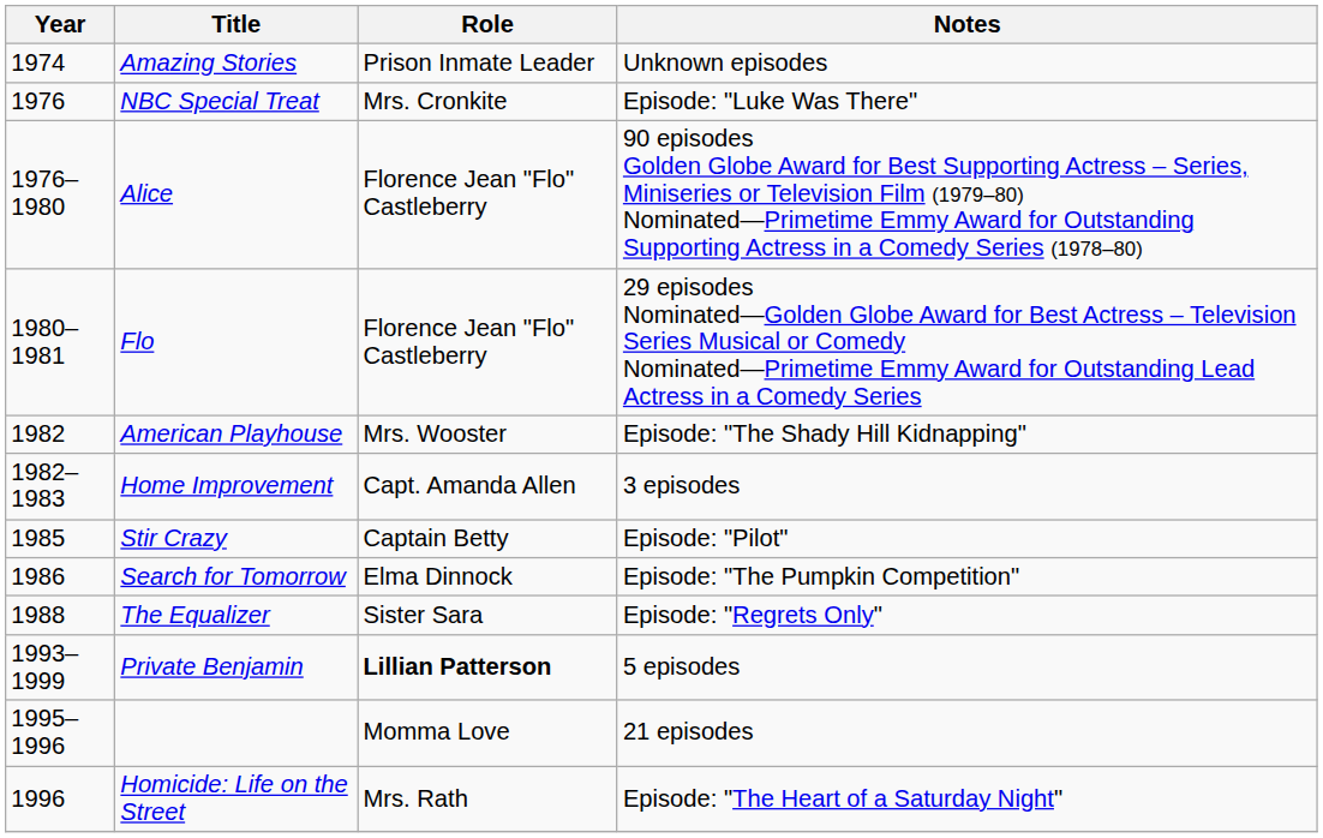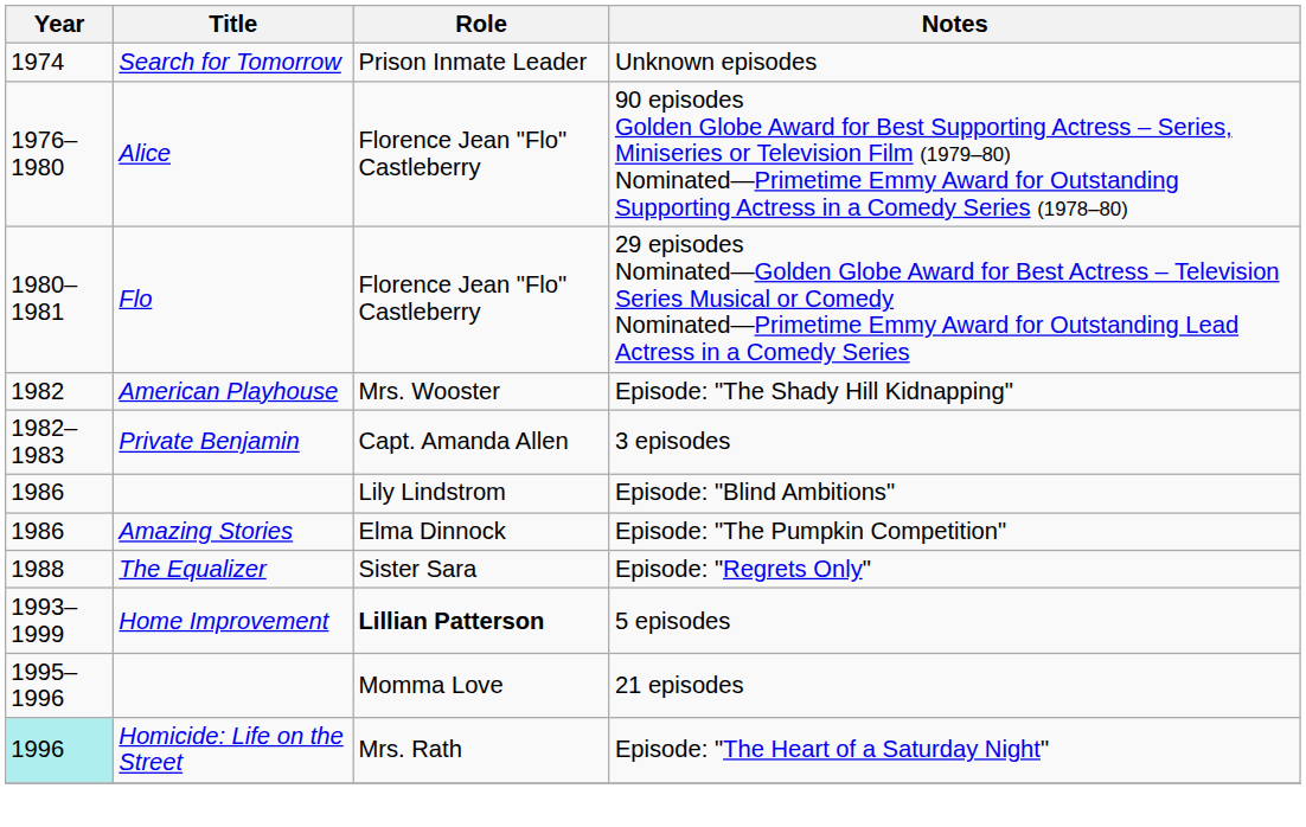 <table class="wikitable sortable">
 <tr>
 <th>Year</th>
 <th>Title</th>
 <th>Role</th>
 <th class="unsortable">Notes</th>
 </tr>
 <tr>
 <td>1974</td>
-<td><em><a href='#'>Amazing Stories</a></em></td>
+<td><em><a href='#'>Search for Tomorrow</a></em></td>
 <td>Prison Inmate Leader</td>
 <td>Unknown episodes</td>
-</tr>
-<tr>
-<td>1976</td>
-<td><em><a href='#'>NBC Special Treat</a></em></td>
-<td>Mrs. Cronkite</td>
-<td>Episode: "Luke Was There"</td>
 </tr>
 <tr>
 <td>1976–1980</td>
 <td><em><a href='#'>Alice</a></em></td>
 <td>Florence Jean "Flo" Castleberry</td>
 <td>90 episodes<br><a href='#'>Golden Globe Award for Best Supporting Actress – Series, Miniseries or Television Film</a> <small>(1979–80)</small><br>Nominated—<a href='#'>Primetime Emmy Award for Outstanding Supporting Actress in a Comedy Series</a> <small>(1978–80)</small></td>
 </tr>
 <tr>
 <td>1980–1981</td>
 <td><em><a href='#'>Flo</a></em></td>
 <td>Florence Jean "Flo" Castleberry</td>
 <td>29 episodes<br>Nominated—<a href='#'>Golden Globe Award for Best Actress – Television Series Musical or Comedy</a><br>Nominated—<a href='#'>Primetime Emmy Award for Outstanding Lead Actress in a Comedy Series</a></td>
 </tr>
 <tr>
 <td>1982</td>
 <td><em><a href='#'>American Playhouse</a></em></td>
 <td>Mrs. Wooster</td>
 <td>Episode: "The Shady Hill Kidnapping"</td>
 </tr>
 <tr>
 <td>1982–1983</td>
-<td><em><a href='#'>Home Improvement</a></em></td>
+<td><em><a href='#'>Private Benjamin</a></em></td>
 <td>Capt. Amanda Allen</td>
 <td>3 episodes</td>
 </tr>
 <tr>
-<td>1985</td>
-<td><em><a href='#'>Stir Crazy</a></em></td>
-<td>Captain Betty</td>
-<td>Episode: "Pilot"</td>
+<td>1986</td>
+<td><em></em></td>
+<td>Lily Lindstrom</td>
+<td>Episode: "Blind Ambitions"</td>
 </tr>
 <tr>
 <td>1986</td>
-<td><em><a href='#'>Search for Tomorrow</a></em></td>
+<td><em><a href='#'>Amazing Stories</a></em></td>
 <td>Elma Dinnock</td>
 <td>Episode: "The Pumpkin Competition"</td>
 </tr>
 <tr>
 <td>1988</td>
 <td><em><a href='#'>The Equalizer</a></em></td>
 <td>Sister Sara</td>
 <td>Episode: "<a href='#'>Regrets Only</a>"</td>
 </tr>
 <tr>
 <td>1993–1999</td>
-<td><em><a href='#'>Private Benjamin</a></em></td>
+<td><em><a href='#'>Home Improvement</a></em></td>
 <td><strong>Lillian Patterson</strong></td>
 <td>5 episodes</td>
 </tr>
 <tr>
 <td>1995–1996</td>
 <td><em></em></td>
 <td>Momma Love</td>
 <td>21 episodes</td>
 </tr>
 <tr>
-<td>1996</td>
+<td style="background: paleturquoise;">1996</td>
 <td><em><a href='#'>Homicide: Life on the Street</a></em></td>
 <td>Mrs. Rath</td>
 <td>Episode: "<a href='#'>The Heart of a Saturday Night</a>"</td>
 </tr>
 <tr>
 </tr>
 </table>
